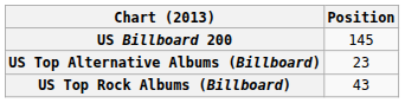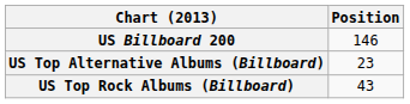 <table class="wikitable sortable plainrowheaders" style="text-align:center">
 <tr>
 <th scope="col">Chart (2013)</th>
 <th scope="col">Position</th>
 </tr>
 <tr>
 <th scope="row">US <em>Billboard</em> 200</th>
-<td>145</td>
+<td>146</td>
 </tr>
 <tr>
 <th scope="row">US Top Alternative Albums (<em>Billboard</em>)</th>
 <td>23</td>
 </tr>
 <tr>
 <th scope="row">US Top Rock Albums (<em>Billboard</em>)</th>
 <td>43</td>
 </tr>
 </table>
